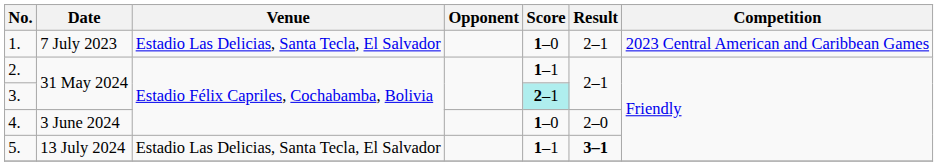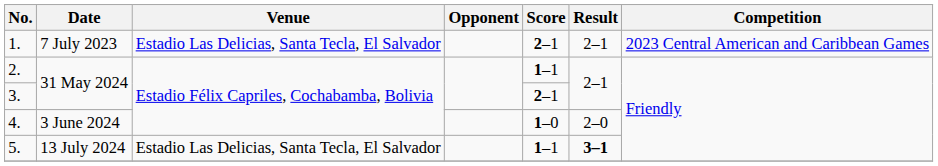 <table class="wikitable">
 <tr>
 <th>No.</th>
 <th>Date</th>
 <th>Venue</th>
 <th>Opponent</th>
 <th>Score</th>
 <th>Result</th>
 <th>Competition</th>
 </tr>
 <tr>
 <td>1.</td>
 <td>7 July 2023</td>
 <td><a href='#'>Estadio Las Delicias</a>, <a href='#'>Santa Tecla</a>, <a href='#'>El Salvador</a></td>
 <td></td>
-<td align=center><strong>1</strong>–0</td>
+<td align=center><strong>2</strong>–1</td>
 <td align=center>2–1</td>
 <td><a href='#'>2023 Central American and Caribbean Games</a></td>
 </tr>
 <tr>
 <td>2.</td>
 <td rowspan=2>31 May 2024</td>
 <td rowspan=3><a href='#'>Estadio Félix Capriles</a>, <a href='#'>Cochabamba</a>, <a href='#'>Bolivia</a></td>
 <td rowspan=2></td>
 <td align=center><strong>1</strong>–1</td>
 <td rowspan=2 align=center>2–1</td>
 <td rowspan=4><a href='#'>Friendly</a></td>
 </tr>
 <tr>
 <td>3.</td>
-<td align=center style="background: paleturquoise;"><strong>2</strong>–1</td>
+<td align=center><strong>2</strong>–1</td>
 </tr>
 <tr>
 <td>4.</td>
 <td>3 June 2024</td>
 <td></td>
 <td align=center><strong>1</strong>–0</td>
 <td align=center>2–0</td>
 </tr>
 <tr>
 <td>5.</td>
 <td>13 July 2024</td>
 <td>Estadio Las Delicias, Santa Tecla, El Salvador</td>
 <td></td>
 <td align=center><strong>1</strong>–1</td>
 <td align=center><strong>3–1</strong></td>
 </tr>
 <tr>
 </tr>
 </table>
